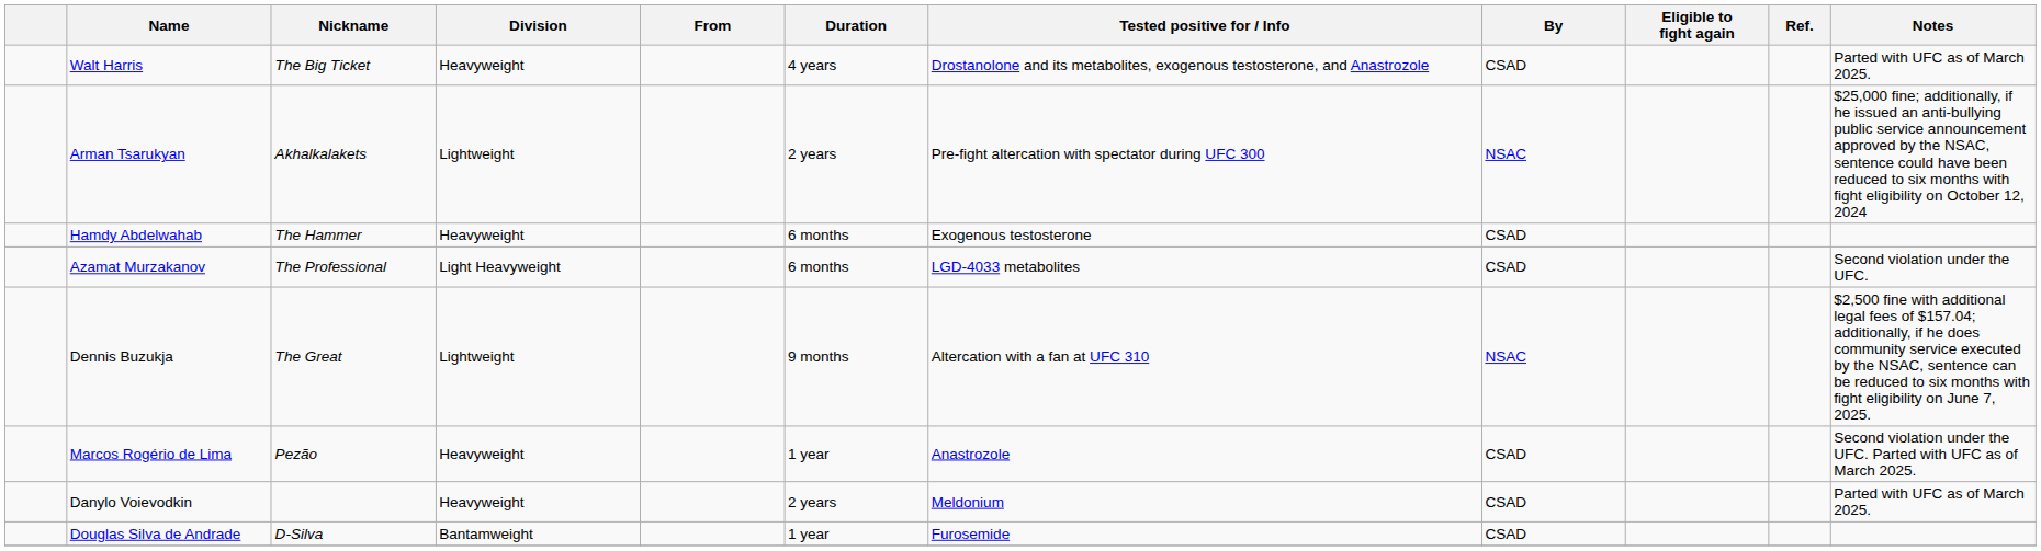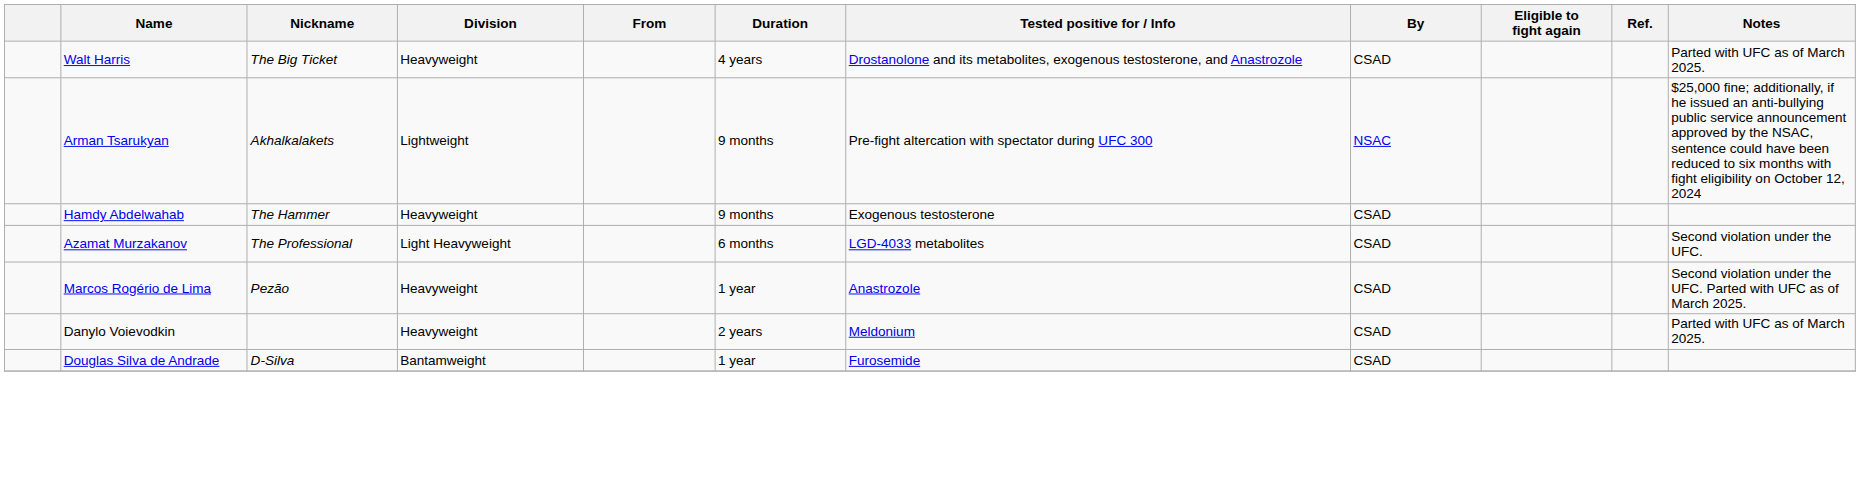 <table class="sortable wikitable succession-box" style="font-size:90%;">
 <tr>
 <th width=3%></th>
 <th width=10%>Name</th>
 <th width=8%>Nickname</th>
 <th width=10%>Division</th>
 <th width=7%>From</th>
 <th width=7%>Duration</th>
 <th width=27%>Tested positive for / Info</th>
 <th width=7%>By</th>
 <th width=7%>Eligible to <br>fight again</th>
 <th width=3%>Ref.</th>
 <th width=10%>Notes</th>
 </tr>
 <tr>
 <td></td>
 <td><a href='#'>Walt Harris</a></td>
 <td><em>The Big Ticket</em></td>
 <td>Heavyweight</td>
 <td></td>
 <td>4 years</td>
 <td><a href='#'>Drostanolone</a> and its metabolites, exogenous testosterone, and <a href='#'>Anastrozole</a></td>
 <td>CSAD</td>
 <td></td>
 <td></td>
 <td>Parted with UFC as of March 2025.</td>
 </tr>
 <tr>
 <td></td>
 <td><a href='#'>Arman Tsarukyan</a></td>
 <td><em>Akhalkalakets</em></td>
 <td>Lightweight</td>
 <td></td>
-<td>2 years</td>
+<td>9 months</td>
 <td>Pre-fight altercation with spectator during <a href='#'>UFC 300</a></td>
 <td><a href='#'>NSAC</a></td>
 <td></td>
 <td></td>
 <td>$25,000 fine; additionally, if he issued an anti-bullying public service announcement approved by the NSAC, sentence could have been reduced to six months with fight eligibility on October 12, 2024</td>
 </tr>
 <tr>
 <td></td>
 <td><a href='#'>Hamdy Abdelwahab</a></td>
 <td><em>The Hammer</em></td>
 <td>Heavyweight</td>
 <td></td>
-<td>6 months</td>
+<td>9 months</td>
 <td>Exogenous testosterone</td>
 <td>CSAD</td>
 <td></td>
 <td></td>
 <td></td>
 </tr>
 <tr>
 <td></td>
 <td><a href='#'>Azamat Murzakanov</a></td>
 <td><em>The Professional</em></td>
 <td>Light Heavyweight</td>
 <td></td>
 <td>6 months</td>
 <td><a href='#'>LGD-4033</a> metabolites</td>
 <td>CSAD</td>
 <td></td>
 <td></td>
 <td>Second violation under the UFC.</td>
-</tr>
-<tr>
-<td></td>
-<td>Dennis Buzukja</td>
-<td><em>The Great</em></td>
-<td>Lightweight</td>
-<td></td>
-<td>9 months</td>
-<td>Altercation with a fan at <a href='#'>UFC 310</a></td>
-<td><a href='#'>NSAC</a></td>
-<td></td>
-<td></td>
-<td>$2,500 fine with additional legal fees of $157.04; additionally, if he does community service executed by the NSAC, sentence can be reduced to six months with fight eligibility on June 7, 2025.</td>
 </tr>
 <tr>
 <td></td>
 <td><a href='#'>Marcos Rogério de Lima</a></td>
 <td><em>Pezão</em></td>
 <td>Heavyweight</td>
 <td></td>
 <td>1 year</td>
 <td><a href='#'>Anastrozole</a></td>
 <td>CSAD</td>
 <td></td>
 <td></td>
 <td>Second violation under the UFC. Parted with UFC as of March 2025.</td>
 </tr>
 <tr>
 <td></td>
 <td>Danylo Voievodkin</td>
 <td></td>
 <td>Heavyweight</td>
 <td></td>
 <td>2 years</td>
 <td><a href='#'>Meldonium</a></td>
 <td>CSAD</td>
 <td></td>
 <td></td>
 <td>Parted with UFC as of March 2025.</td>
 </tr>
 <tr>
 <td></td>
 <td><a href='#'>Douglas Silva de Andrade</a></td>
 <td><em>D-Silva</em></td>
 <td>Bantamweight</td>
 <td></td>
 <td>1 year</td>
 <td><a href='#'>Furosemide</a></td>
 <td>CSAD</td>
 <td></td>
 <td></td>
 <td></td>
 </tr>
 <tr>
 </tr>
 </table>
